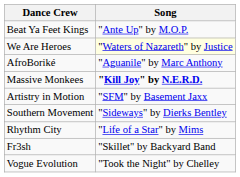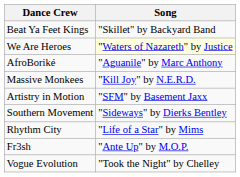 <table class="wikitable">
 <tr>
 <th>Dance Crew</th>
 <th>Song</th>
 </tr>
 <tr>
 <td>Beat Ya Feet Kings</td>
-<td>"<a href='#'>Ante Up</a>" by <a href='#'>M.O.P.</a></td>
+<td>"Skillet" by Backyard Band</td>
 </tr>
 <tr>
 <td>We Are Heroes</td>
 <td style="background: lightyellow;">"<a href='#'>Waters of Nazareth</a>" by <a href='#'>Justice</a></td>
 </tr>
 <tr>
 <td>AfroBoriké</td>
 <td>"<a href='#'>Aguanile</a>" by <a href='#'>Marc Anthony</a></td>
 </tr>
 <tr>
 <td>Massive Monkees</td>
-<td><strong>"<a href='#'>Kill Joy</a>" by <a href='#'>N.E.R.D.</a></strong></td>
+<td>"<a href='#'>Kill Joy</a>" by <a href='#'>N.E.R.D.</a></td>
 </tr>
 <tr>
 <td>Artistry in Motion</td>
 <td>"<a href='#'>SFM</a>" by <a href='#'>Basement Jaxx</a></td>
 </tr>
 <tr>
 <td>Southern Movement</td>
 <td>"<a href='#'>Sideways</a>" by <a href='#'>Dierks Bentley</a></td>
 </tr>
 <tr>
 <td>Rhythm City</td>
 <td>"<a href='#'>Life of a Star</a>" by <a href='#'>Mims</a></td>
 </tr>
 <tr>
 <td>Fr3sh</td>
-<td>"Skillet" by Backyard Band</td>
+<td>"<a href='#'>Ante Up</a>" by <a href='#'>M.O.P.</a></td>
 </tr>
 <tr>
 <td>Vogue Evolution</td>
 <td>"Took the Night" by Chelley</td>
 </tr>
 </table>
